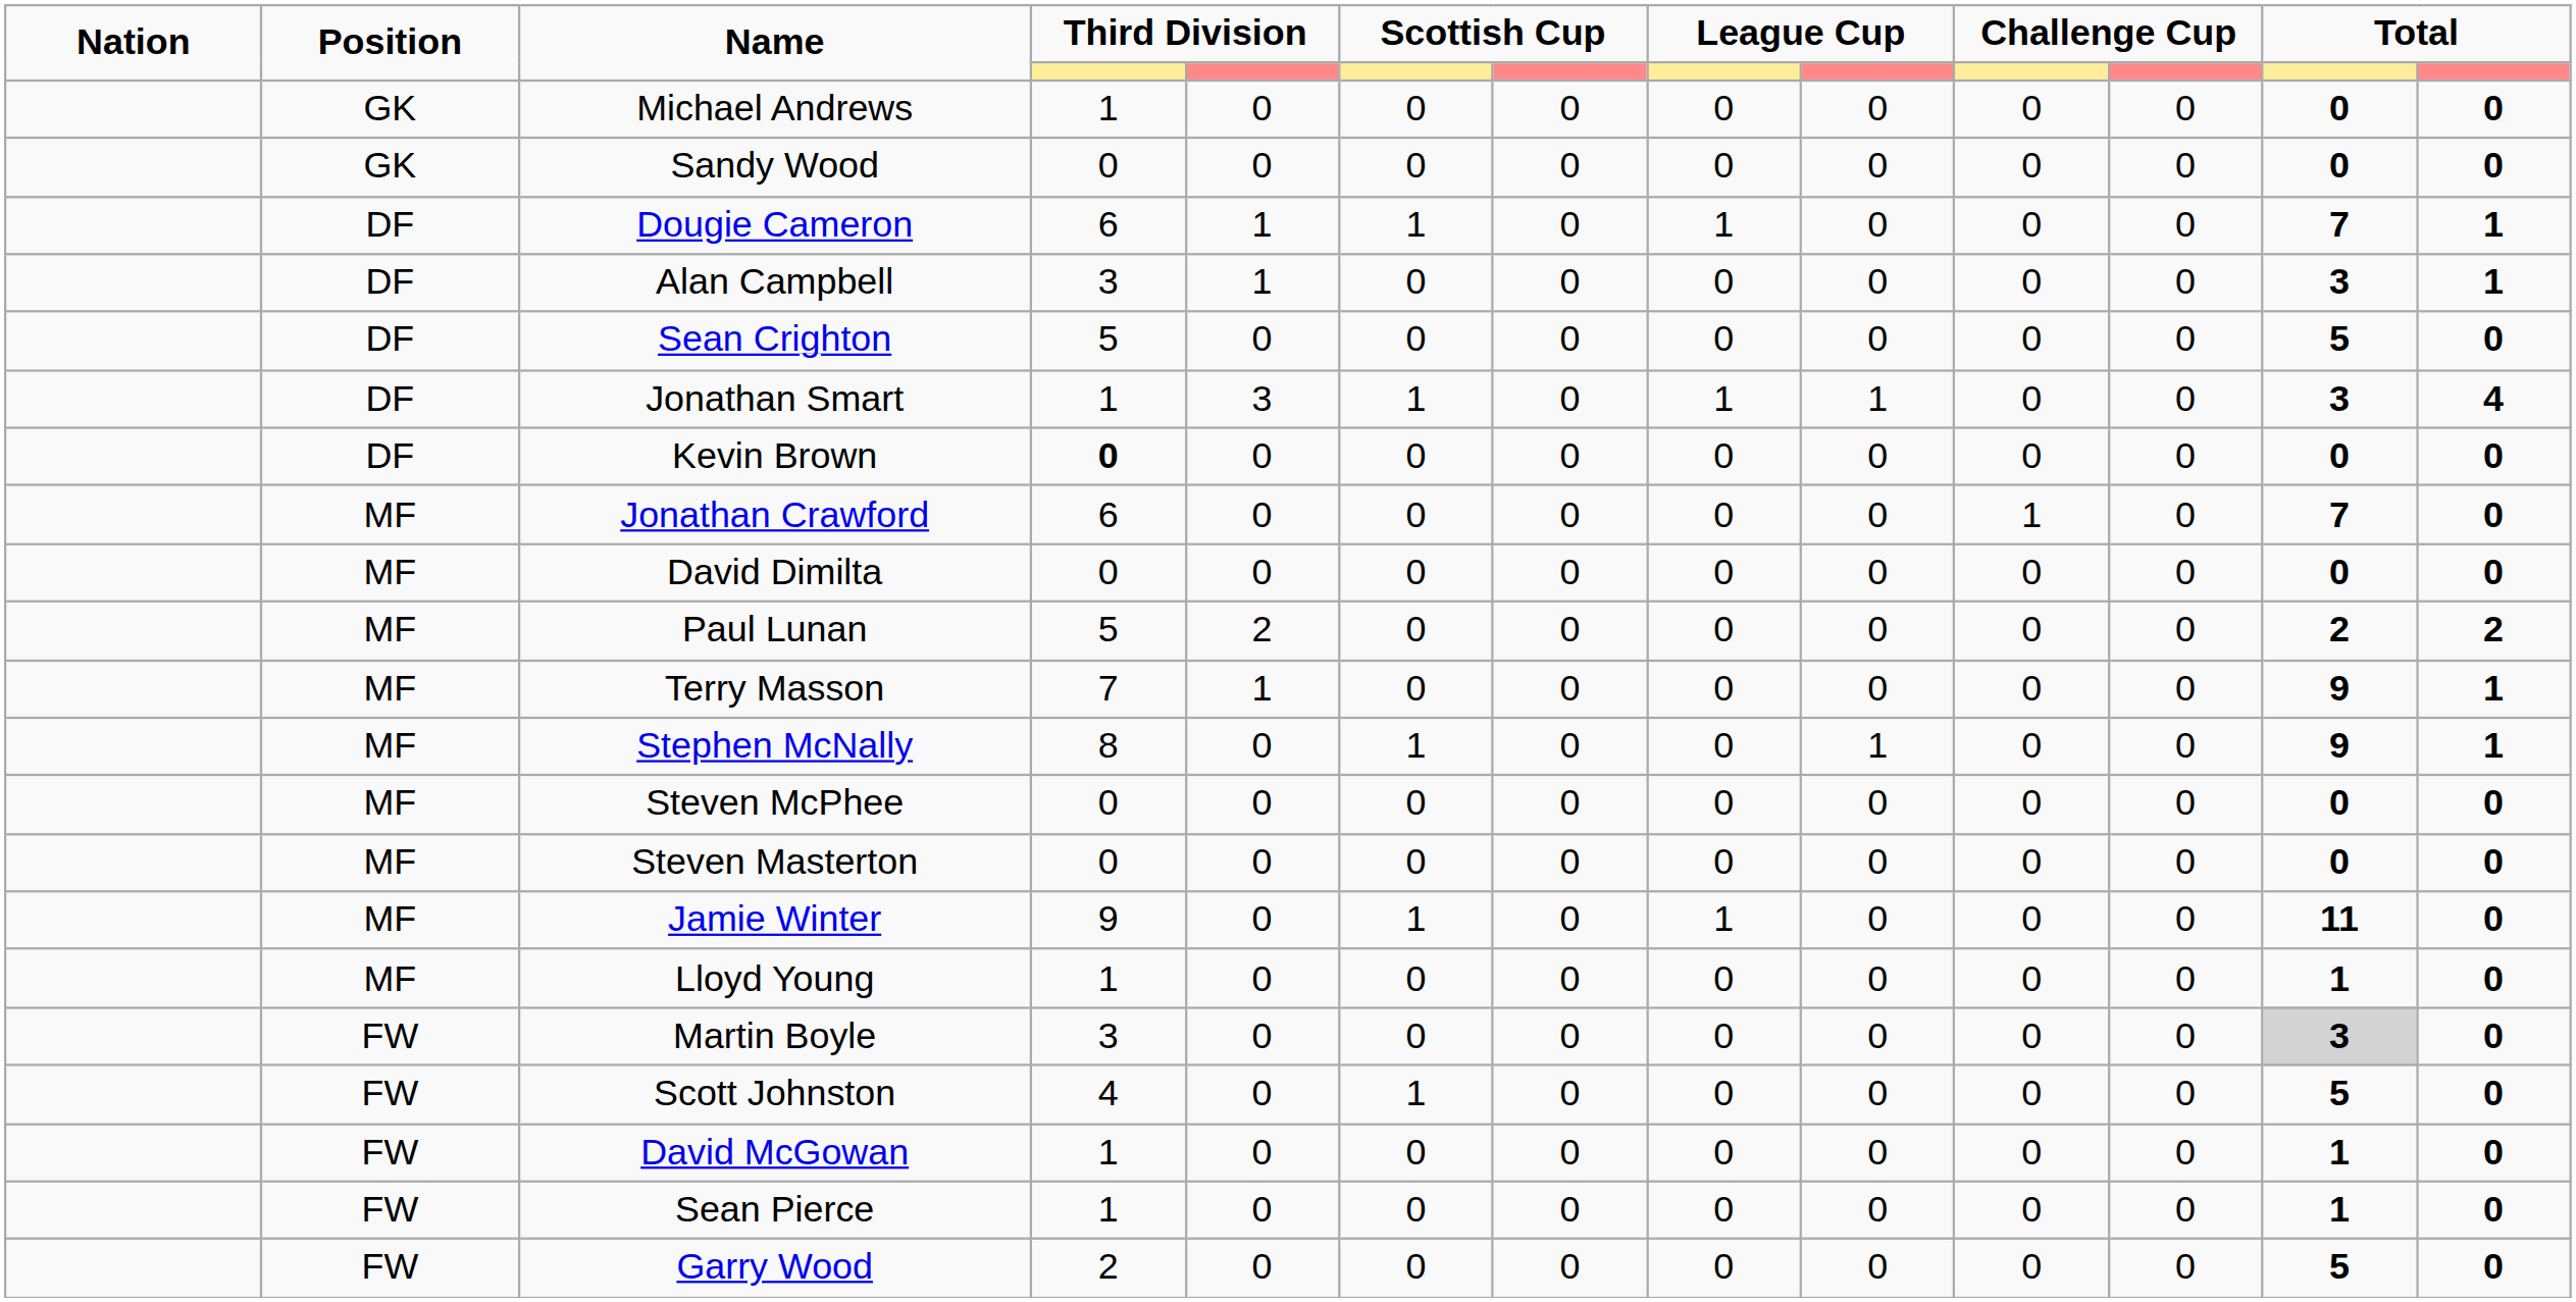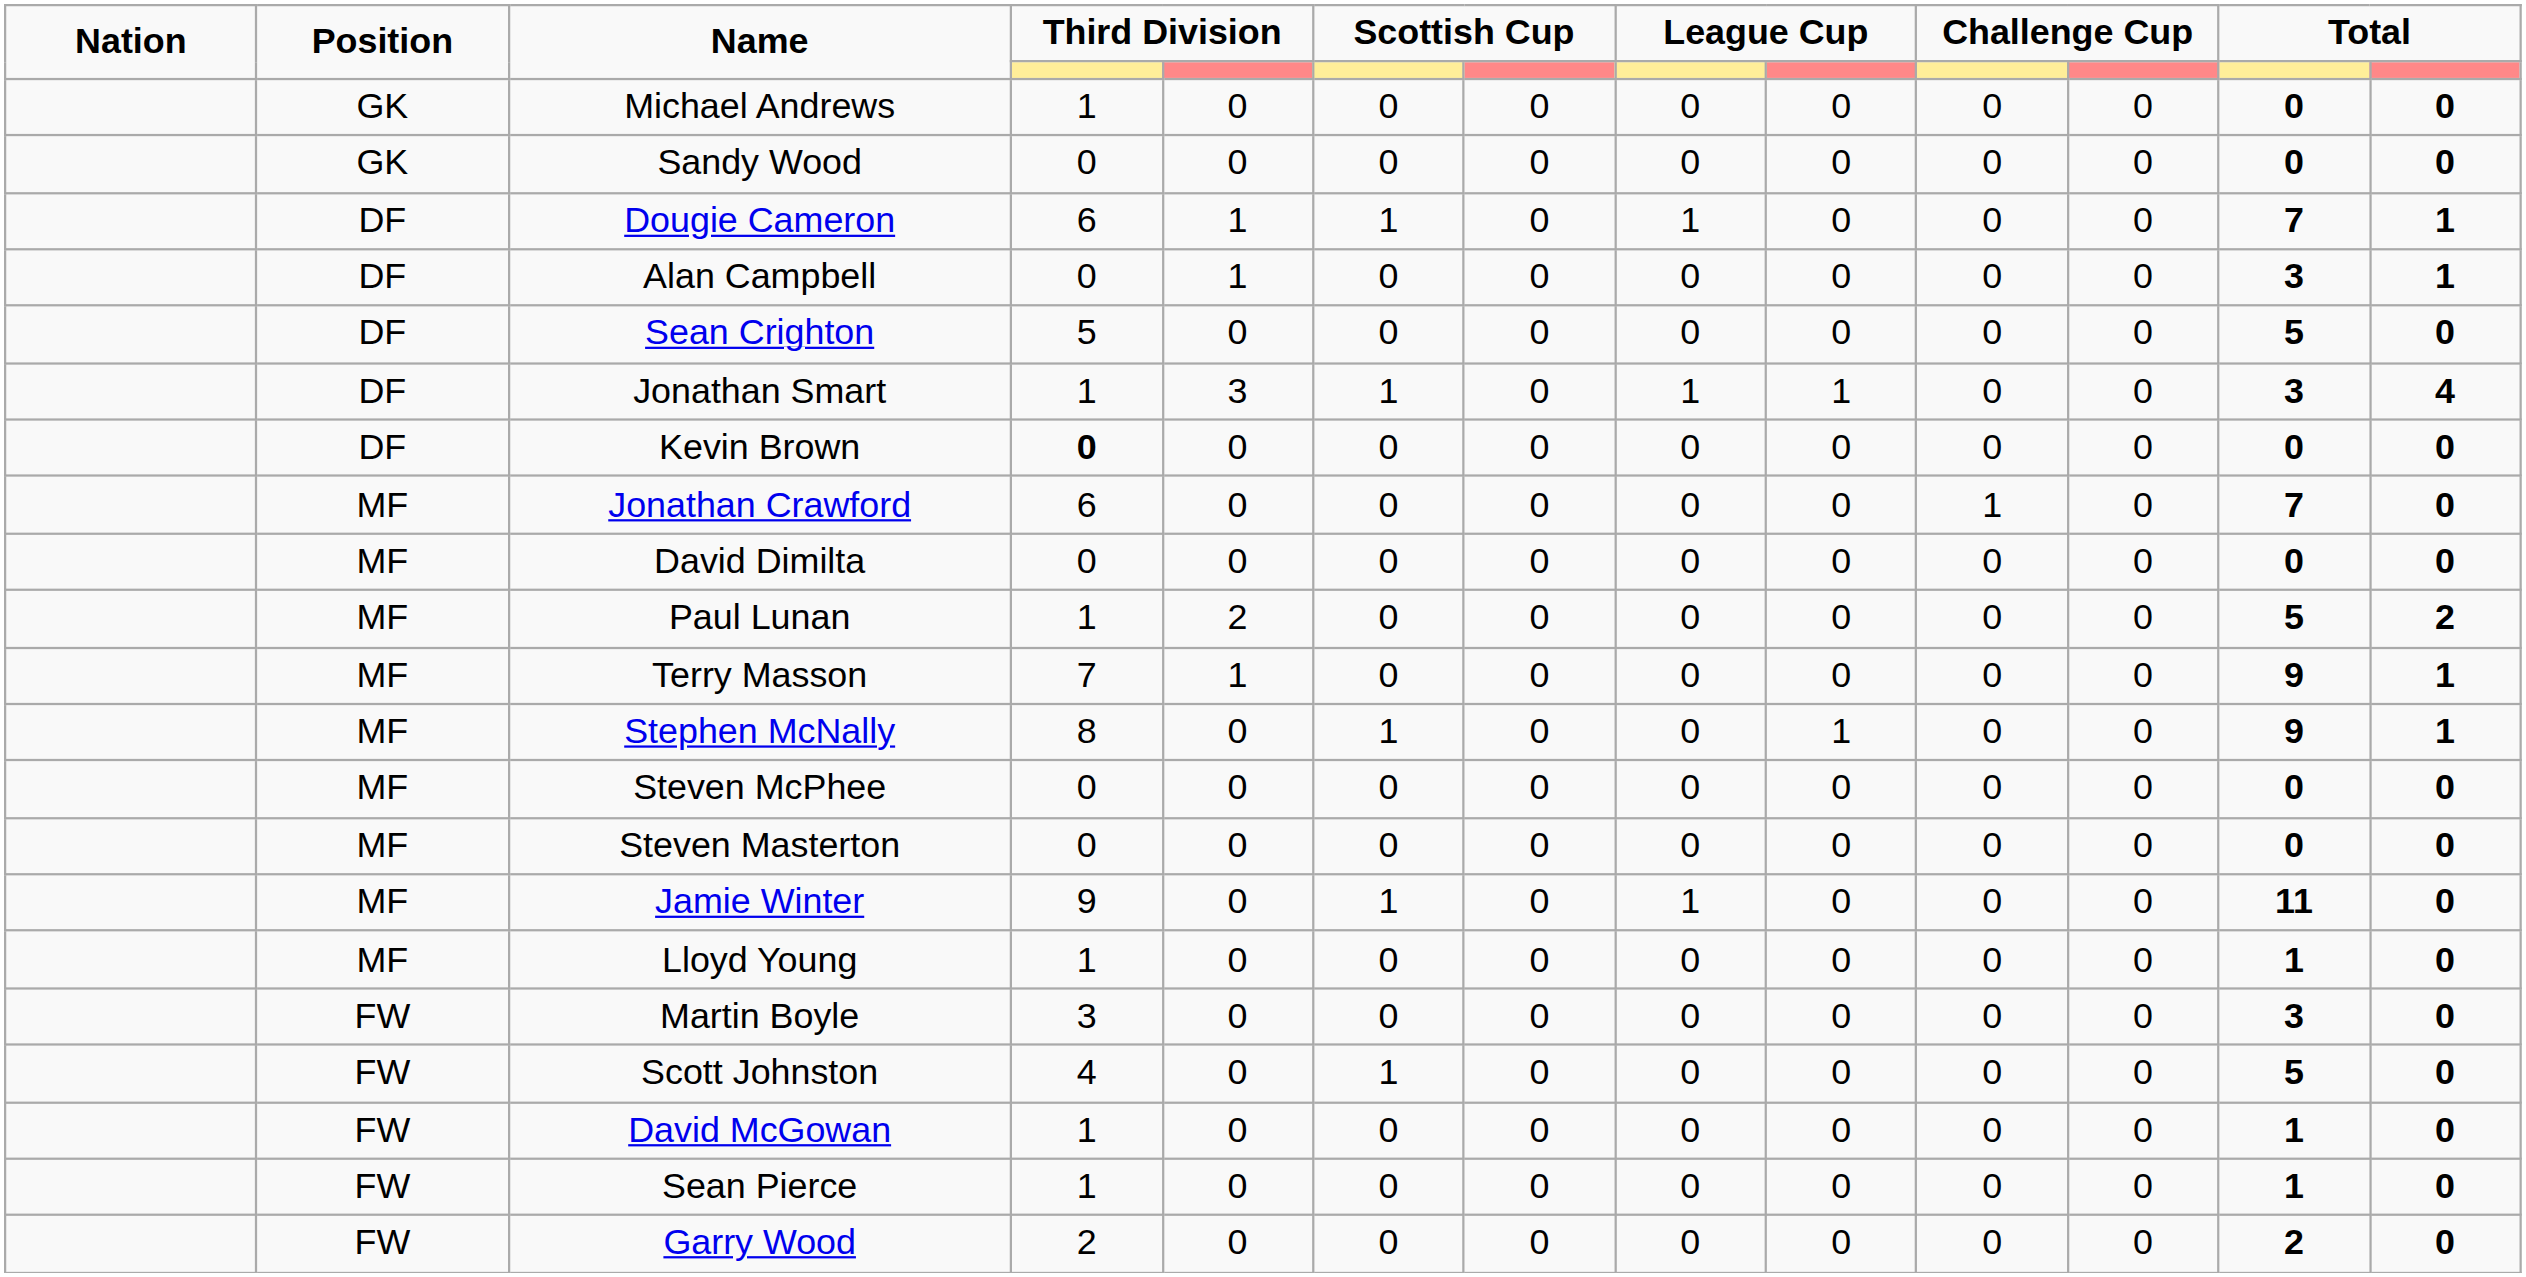 <table class="wikitable" style="text-align:center;">
 <tr style="text-align:center;">
 <td rowspan="2"  style="width:10%; "><strong>Nation</strong></td>
 <td rowspan="2"  style="width:10%; "><strong>Position</strong></td>
 <td rowspan="2"  style="width:20%; "><strong>Name</strong></td>
 <td colspan="2"><strong>Third Division</strong></td>
 <td colspan="2"><strong>Scottish Cup</strong></td>
 <td colspan="2"><strong>League Cup</strong></td>
 <td colspan="2"><strong>Challenge Cup</strong></td>
 <td colspan="2"><strong>Total </strong></td>
 </tr>
 <tr>
 <th style="width:60px; background:#fe9;"></th>
 <th style="width:60px; background:#ff8888;"></th>
 <th style="width:60px; background:#fe9;"></th>
 <th style="width:60px; background:#ff8888;"></th>
 <th style="width:60px; background:#fe9;"></th>
 <th style="width:60px; background:#ff8888;"></th>
 <th style="width:60px; background:#fe9;"></th>
 <th style="width:60px; background:#ff8888;"></th>
 <th style="width:60px; background:#fe9;"></th>
 <th style="width:60px; background:#ff8888;"></th>
 </tr>
 <tr>
 <td></td>
 <td>GK</td>
 <td>Michael Andrews</td>
 <td>1</td>
 <td>0</td>
 <td>0</td>
 <td>0</td>
 <td>0</td>
 <td>0</td>
 <td>0</td>
 <td>0</td>
 <td><strong>0</strong></td>
 <td><strong>0</strong></td>
 </tr>
 <tr>
 <td></td>
 <td>GK</td>
 <td>Sandy Wood</td>
 <td>0</td>
 <td>0</td>
 <td>0</td>
 <td>0</td>
 <td>0</td>
 <td>0</td>
 <td>0</td>
 <td>0</td>
 <td><strong>0</strong></td>
 <td><strong>0</strong></td>
 </tr>
 <tr>
 <td></td>
 <td>DF</td>
 <td><a href='#'>Dougie Cameron</a></td>
 <td>6</td>
 <td>1</td>
 <td>1</td>
 <td>0</td>
 <td>1</td>
 <td>0</td>
 <td>0</td>
 <td>0</td>
 <td><strong>7</strong></td>
 <td><strong>1</strong></td>
 </tr>
 <tr>
 <td></td>
 <td>DF</td>
 <td>Alan Campbell</td>
-<td>3</td>
+<td>0</td>
 <td>1</td>
 <td>0</td>
 <td>0</td>
 <td>0</td>
 <td>0</td>
 <td>0</td>
 <td>0</td>
 <td><strong>3</strong></td>
 <td><strong>1</strong></td>
 </tr>
 <tr>
 <td></td>
 <td>DF</td>
 <td><a href='#'>Sean Crighton</a></td>
 <td>5</td>
 <td>0</td>
 <td>0</td>
 <td>0</td>
 <td>0</td>
 <td>0</td>
 <td>0</td>
 <td>0</td>
 <td><strong>5</strong></td>
 <td><strong>0</strong></td>
 </tr>
 <tr>
 <td></td>
 <td>DF</td>
 <td>Jonathan Smart</td>
 <td>1</td>
 <td>3</td>
 <td>1</td>
 <td>0</td>
 <td>1</td>
 <td>1</td>
 <td>0</td>
 <td>0</td>
 <td><strong>3</strong></td>
 <td><strong>4</strong></td>
 </tr>
 <tr>
 <td></td>
 <td>DF</td>
 <td>Kevin Brown</td>
 <td><strong>0</strong></td>
 <td>0</td>
 <td>0</td>
 <td>0</td>
 <td>0</td>
 <td>0</td>
 <td>0</td>
 <td>0</td>
 <td><strong>0</strong></td>
 <td><strong>0</strong></td>
 </tr>
 <tr>
 <td></td>
 <td>MF</td>
 <td><a href='#'>Jonathan Crawford</a></td>
 <td>6</td>
 <td>0</td>
 <td>0</td>
 <td>0</td>
 <td>0</td>
 <td>0</td>
 <td>1</td>
 <td>0</td>
 <td><strong>7</strong></td>
 <td><strong>0</strong></td>
 </tr>
 <tr>
 <td></td>
 <td>MF</td>
 <td>David Dimilta</td>
 <td>0</td>
 <td>0</td>
 <td>0</td>
 <td>0</td>
 <td>0</td>
 <td>0</td>
 <td>0</td>
 <td>0</td>
 <td><strong>0</strong></td>
 <td><strong>0</strong></td>
 </tr>
 <tr>
 <td></td>
 <td>MF</td>
 <td>Paul Lunan</td>
-<td>5</td>
+<td>1</td>
 <td>2</td>
 <td>0</td>
 <td>0</td>
 <td>0</td>
 <td>0</td>
 <td>0</td>
 <td>0</td>
-<td><strong>2</strong></td>
+<td><strong>5</strong></td>
 <td><strong>2</strong></td>
 </tr>
 <tr>
 <td></td>
 <td>MF</td>
 <td>Terry Masson</td>
 <td>7</td>
 <td>1</td>
 <td>0</td>
 <td>0</td>
 <td>0</td>
 <td>0</td>
 <td>0</td>
 <td>0</td>
 <td><strong>9</strong></td>
 <td><strong>1</strong></td>
 </tr>
 <tr>
 <td></td>
 <td>MF</td>
 <td><a href='#'>Stephen McNally</a></td>
 <td>8</td>
 <td>0</td>
 <td>1</td>
 <td>0</td>
 <td>0</td>
 <td>1</td>
 <td>0</td>
 <td>0</td>
 <td><strong>9</strong></td>
 <td><strong>1</strong></td>
 </tr>
 <tr>
 <td></td>
 <td>MF</td>
 <td>Steven McPhee</td>
 <td>0</td>
 <td>0</td>
 <td>0</td>
 <td>0</td>
 <td>0</td>
 <td>0</td>
 <td>0</td>
 <td>0</td>
 <td><strong>0</strong></td>
 <td><strong>0</strong></td>
 </tr>
 <tr>
 <td></td>
 <td>MF</td>
 <td>Steven Masterton</td>
 <td>0</td>
 <td>0</td>
 <td>0</td>
 <td>0</td>
 <td>0</td>
 <td>0</td>
 <td>0</td>
 <td>0</td>
 <td><strong>0</strong></td>
 <td><strong>0</strong></td>
 </tr>
 <tr>
 <td></td>
 <td>MF</td>
 <td><a href='#'>Jamie Winter</a></td>
 <td>9</td>
 <td>0</td>
 <td>1</td>
 <td>0</td>
 <td>1</td>
 <td>0</td>
 <td>0</td>
 <td>0</td>
 <td><strong>11</strong></td>
 <td><strong>0</strong></td>
 </tr>
 <tr>
 <td></td>
 <td>MF</td>
 <td>Lloyd Young</td>
 <td>1</td>
 <td>0</td>
 <td>0</td>
 <td>0</td>
 <td>0</td>
 <td>0</td>
 <td>0</td>
 <td>0</td>
 <td><strong>1</strong></td>
 <td><strong>0</strong></td>
 </tr>
 <tr>
 <td></td>
 <td>FW</td>
 <td>Martin Boyle</td>
 <td>3</td>
 <td>0</td>
 <td>0</td>
 <td>0</td>
 <td>0</td>
 <td>0</td>
 <td>0</td>
 <td>0</td>
-<td style="background: lightgrey;"><strong>3</strong></td>
+<td><strong>3</strong></td>
 <td><strong>0</strong></td>
 </tr>
 <tr>
 <td></td>
 <td>FW</td>
 <td>Scott Johnston</td>
 <td>4</td>
 <td>0</td>
 <td>1</td>
 <td>0</td>
 <td>0</td>
 <td>0</td>
 <td>0</td>
 <td>0</td>
 <td><strong>5</strong></td>
 <td><strong>0</strong></td>
 </tr>
 <tr>
 <td></td>
 <td>FW</td>
 <td><a href='#'>David McGowan</a></td>
 <td>1</td>
 <td>0</td>
 <td>0</td>
 <td>0</td>
 <td>0</td>
 <td>0</td>
 <td>0</td>
 <td>0</td>
 <td><strong>1</strong></td>
 <td><strong>0</strong></td>
 </tr>
 <tr>
 <td></td>
 <td>FW</td>
 <td>Sean Pierce</td>
 <td>1</td>
 <td>0</td>
 <td>0</td>
 <td>0</td>
 <td>0</td>
 <td>0</td>
 <td>0</td>
 <td>0</td>
 <td><strong>1</strong></td>
 <td><strong>0</strong></td>
 </tr>
 <tr>
 <td></td>
 <td>FW</td>
 <td><a href='#'>Garry Wood</a></td>
 <td>2</td>
 <td>0</td>
 <td>0</td>
 <td>0</td>
 <td>0</td>
 <td>0</td>
 <td>0</td>
 <td>0</td>
-<td><strong>5</strong></td>
+<td><strong>2</strong></td>
 <td><strong>0</strong></td>
 </tr>
 </table>
